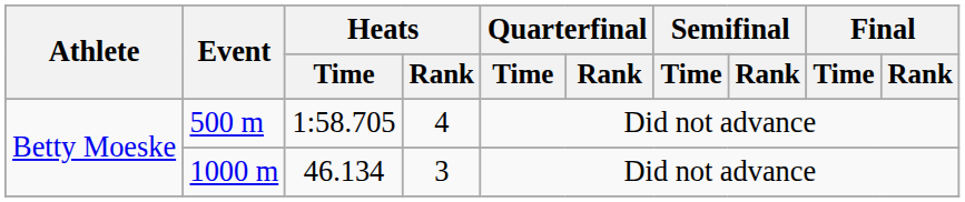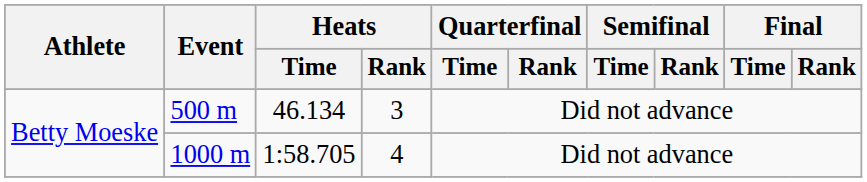 <table class="wikitable" style="font-size:90%">
 <tr>
 <th rowspan=2>Athlete</th>
 <th rowspan=2>Event</th>
 <th colspan=2>Heats</th>
 <th colspan=2>Quarterfinal</th>
 <th colspan=2>Semifinal</th>
 <th colspan=2>Final</th>
 </tr>
 <tr style="font-size:95%">
 <th>Time</th>
 <th>Rank</th>
 <th>Time</th>
 <th>Rank</th>
 <th>Time</th>
 <th>Rank</th>
 <th>Time</th>
 <th>Rank</th>
 </tr>
 <tr align=center>
 <td align=left rowspan=2><a href='#'>Betty Moeske</a></td>
 <td align=left><a href='#'>500 m</a></td>
+<td>46.134</td>
+<td>3</td>
+<td colspan=6>Did not advance</td>
+</tr>
+<tr align=center>
+<td align=left><a href='#'>1000 m</a></td>
 <td>1:58.705</td>
 <td>4</td>
 <td colspan=6>Did not advance</td>
 </tr>
-<tr align=center>
-<td align=left><a href='#'>1000 m</a></td>
-<td>46.134</td>
-<td>3</td>
-<td colspan=6>Did not advance</td>
-</tr>
 </table>
